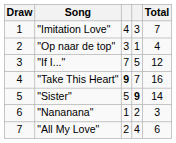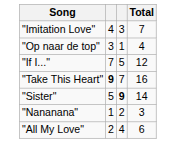 <table class="wikitable plainrowheaders" style="margin: 1em auto 1em auto; text-align:center;">
 <tr>
-<th>Draw</th>
 <th>Song</th>
 <th></th>
 <th></th>
 <th>Total</th>
 </tr>
 <tr>
-<td>1</td>
 <td align="left">"Imitation Love"</td>
 <td>4</td>
 <td>3</td>
 <td>7</td>
 </tr>
 <tr>
-<td>2</td>
 <td align="left">"Op naar de top"</td>
 <td>3</td>
 <td>1</td>
 <td>4</td>
 </tr>
 <tr>
-<td>3</td>
 <td align="left">"If I..."</td>
 <td>7</td>
 <td>5</td>
 <td>12</td>
 </tr>
 <tr>
-<td>4</td>
 <td align="left">"Take This Heart"</td>
 <td><strong>9</strong></td>
 <td>7</td>
 <td>16</td>
 </tr>
 <tr>
-<td>5</td>
 <td align="left">"Sister"</td>
 <td>5</td>
 <td><strong>9</strong></td>
 <td>14</td>
 </tr>
 <tr>
-<td>6</td>
 <td align="left">"Nananana"</td>
 <td>1</td>
 <td>2</td>
 <td>3</td>
 </tr>
 <tr>
-<td>7</td>
 <td align="left">"All My Love"</td>
 <td>2</td>
 <td>4</td>
 <td>6</td>
 </tr>
 </table>
